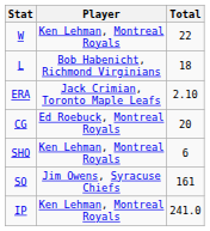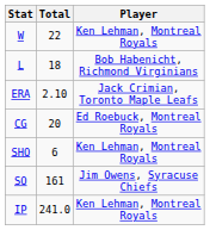 <table class="wikitable" width="40%" style="text-align:center;">
 <tr>
 <th width="5%">Stat</th>
+<th width="5%">Total</th>
 <th width="60%">Player</th>
-<th width="5%">Total</th>
 </tr>
 <tr>
 <td><a href='#'>W</a></td>
+<td>22</td>
 <td><a href='#'>Ken Lehman</a>, <a href='#'>Montreal Royals</a></td>
-<td>22</td>
 </tr>
 <tr>
 <td><a href='#'>L</a></td>
+<td>18</td>
 <td><a href='#'>Bob Habenicht</a>, <a href='#'>Richmond Virginians</a></td>
-<td>18</td>
 </tr>
 <tr>
 <td><a href='#'>ERA</a></td>
+<td>2.10</td>
 <td><a href='#'>Jack Crimian</a>, <a href='#'>Toronto Maple Leafs</a></td>
-<td>2.10</td>
 </tr>
 <tr>
 <td><a href='#'>CG</a></td>
+<td>20</td>
 <td><a href='#'>Ed Roebuck</a>, <a href='#'>Montreal Royals</a></td>
-<td>20</td>
 </tr>
 <tr>
 <td><a href='#'>SHO</a></td>
+<td>6</td>
 <td><a href='#'>Ken Lehman</a>, <a href='#'>Montreal Royals</a></td>
-<td>6</td>
 </tr>
 <tr>
 <td><a href='#'>SO</a></td>
+<td>161</td>
 <td><a href='#'>Jim Owens</a>, <a href='#'>Syracuse Chiefs</a></td>
-<td>161</td>
 </tr>
 <tr>
 <td><a href='#'>IP</a></td>
+<td>241.0</td>
 <td><a href='#'>Ken Lehman</a>, <a href='#'>Montreal Royals</a></td>
-<td>241.0</td>
 </tr>
 </table>
